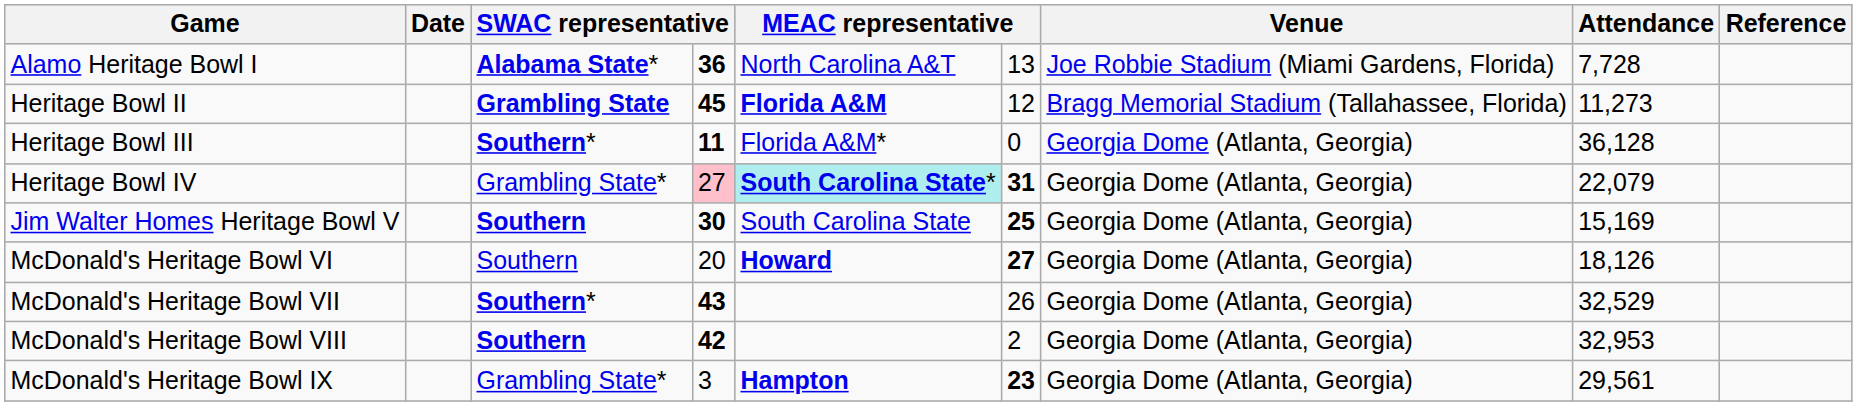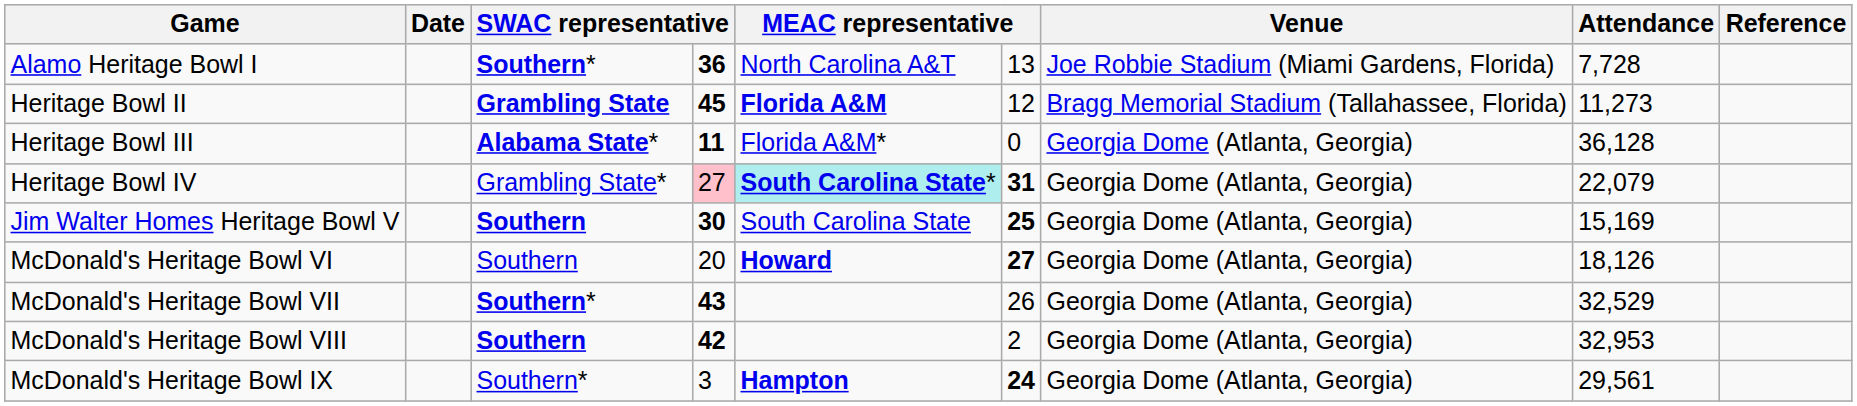 <table class="wikitable sortable">
 <tr>
 <th>Game</th>
 <th>Date</th>
 <th colspan=2><a href='#'>SWAC</a> representative</th>
 <th colspan=2><a href='#'>MEAC</a> representative</th>
 <th>Venue</th>
 <th>Attendance</th>
 <th scope="col" class="unsortable">Reference</th>
 </tr>
 <tr>
 <td><a href='#'>Alamo</a> Heritage Bowl I</td>
 <td></td>
-<td><strong><a href='#'>Alabama State</a></strong>*</td>
+<td><strong><a href='#'>Southern</a></strong>*</td>
 <td><strong>36</strong></td>
 <td><a href='#'>North Carolina A&T</a></td>
 <td>13</td>
 <td><a href='#'>Joe Robbie Stadium</a> (Miami Gardens, Florida)</td>
 <td>7,728</td>
 <td></td>
 </tr>
 <tr>
 <td>Heritage Bowl II</td>
 <td></td>
 <td><strong><a href='#'>Grambling State</a></strong></td>
 <td><strong>45</strong></td>
 <td><strong><a href='#'>Florida A&M</a></strong></td>
 <td>12</td>
 <td><a href='#'>Bragg Memorial Stadium</a> (Tallahassee, Florida)</td>
 <td>11,273</td>
 <td></td>
 </tr>
 <tr>
 <td>Heritage Bowl III</td>
 <td></td>
-<td><strong><a href='#'>Southern</a></strong>*</td>
+<td><strong><a href='#'>Alabama State</a></strong>*</td>
 <td><strong>11</strong></td>
 <td><a href='#'>Florida A&M</a>*</td>
 <td>0</td>
 <td><a href='#'>Georgia Dome</a> (Atlanta, Georgia)</td>
 <td>36,128</td>
 <td></td>
 </tr>
 <tr>
 <td>Heritage Bowl IV</td>
 <td></td>
 <td><a href='#'>Grambling State</a>*</td>
 <td style="background: pink;">27</td>
 <td style="background: paleturquoise;"><strong><a href='#'>South Carolina State</a></strong>*</td>
 <td><strong>31</strong></td>
 <td>Georgia Dome (Atlanta, Georgia)</td>
 <td>22,079</td>
 <td></td>
 </tr>
 <tr>
 <td><a href='#'>Jim Walter Homes</a> Heritage Bowl V</td>
 <td></td>
 <td><strong><a href='#'>Southern</a></strong></td>
 <td><strong>30</strong></td>
 <td><a href='#'>South Carolina State</a></td>
 <td><strong>25</strong></td>
 <td>Georgia Dome (Atlanta, Georgia)</td>
 <td>15,169</td>
 <td></td>
 </tr>
 <tr>
 <td>McDonald's Heritage Bowl VI</td>
 <td></td>
 <td><a href='#'>Southern</a></td>
 <td>20</td>
 <td><strong><a href='#'>Howard</a></strong></td>
 <td><strong>27</strong></td>
 <td>Georgia Dome (Atlanta, Georgia)</td>
 <td>18,126</td>
 <td></td>
 </tr>
 <tr>
 <td>McDonald's Heritage Bowl VII</td>
 <td></td>
 <td><strong><a href='#'>Southern</a></strong>*</td>
 <td><strong>43</strong></td>
 <td></td>
 <td>26</td>
 <td>Georgia Dome (Atlanta, Georgia)</td>
 <td>32,529</td>
 <td></td>
 </tr>
 <tr>
 <td>McDonald's Heritage Bowl VIII</td>
 <td></td>
 <td><strong><a href='#'>Southern</a></strong></td>
 <td><strong>42</strong></td>
 <td></td>
 <td>2</td>
 <td>Georgia Dome (Atlanta, Georgia)</td>
 <td>32,953</td>
 <td></td>
 </tr>
 <tr>
 <td>McDonald's Heritage Bowl IX</td>
 <td></td>
-<td><a href='#'>Grambling State</a>*</td>
+<td><a href='#'>Southern</a>*</td>
 <td>3</td>
 <td><strong><a href='#'>Hampton</a></strong></td>
-<td><strong>23</strong></td>
+<td><strong>24</strong></td>
 <td>Georgia Dome (Atlanta, Georgia)</td>
 <td>29,561</td>
 <td></td>
 </tr>
 </table>
